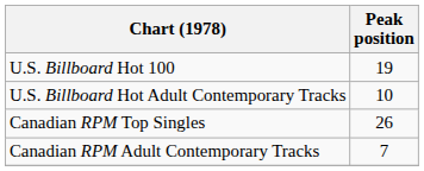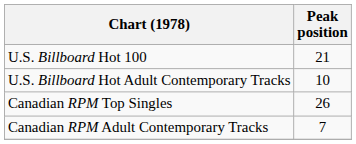 <table class="wikitable sortable">
 <tr>
 <th>Chart (1978)</th>
 <th>Peak<br>position</th>
 </tr>
 <tr>
 <td>U.S. <em>Billboard</em> Hot 100</td>
-<td align="center">19</td>
+<td align="center">21</td>
 </tr>
 <tr>
 <td>U.S. <em>Billboard</em> Hot Adult Contemporary Tracks</td>
 <td align="center">10</td>
 </tr>
 <tr>
 <td>Canadian <em>RPM</em> Top Singles</td>
 <td align="center">26</td>
 </tr>
 <tr>
 <td>Canadian <em>RPM</em> Adult Contemporary Tracks</td>
 <td align="center">7</td>
 </tr>
 <tr>
 </tr>
 </table>
